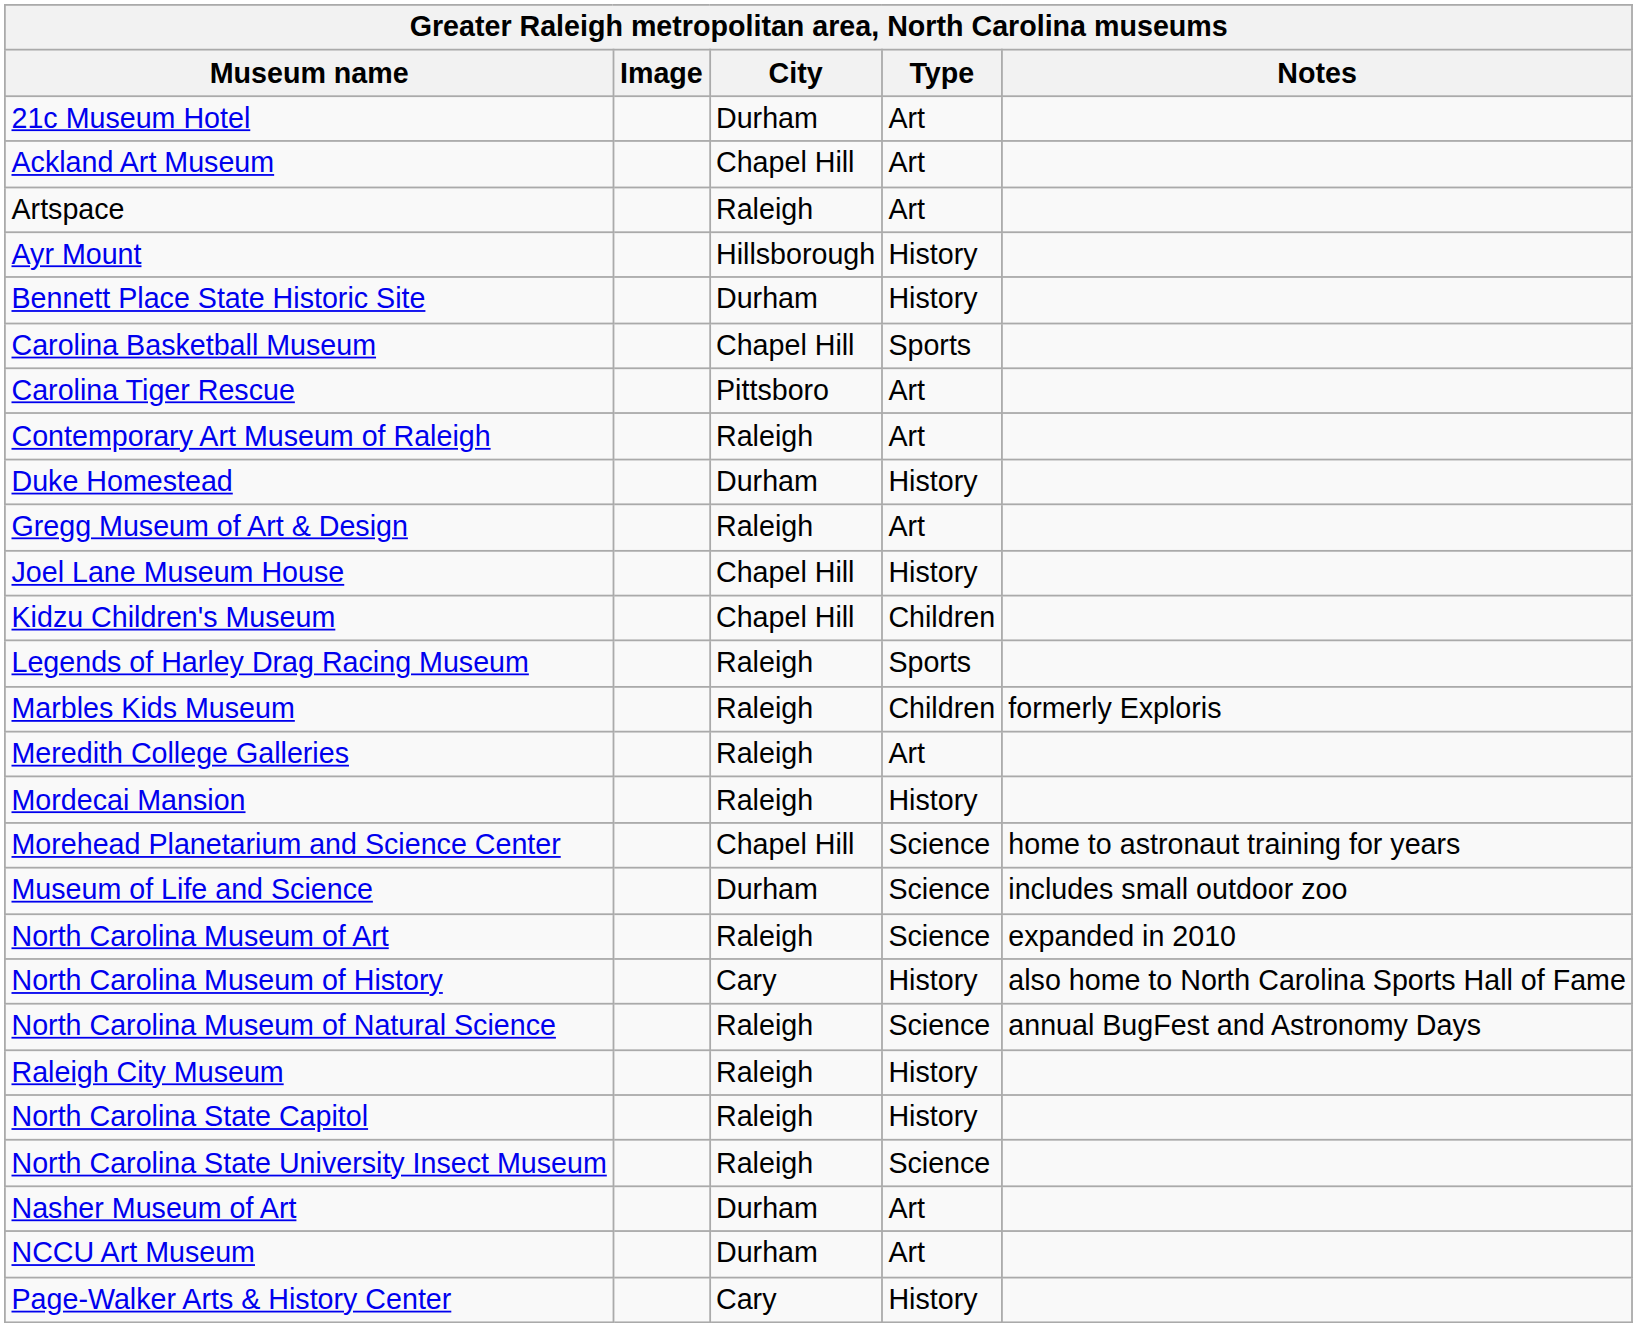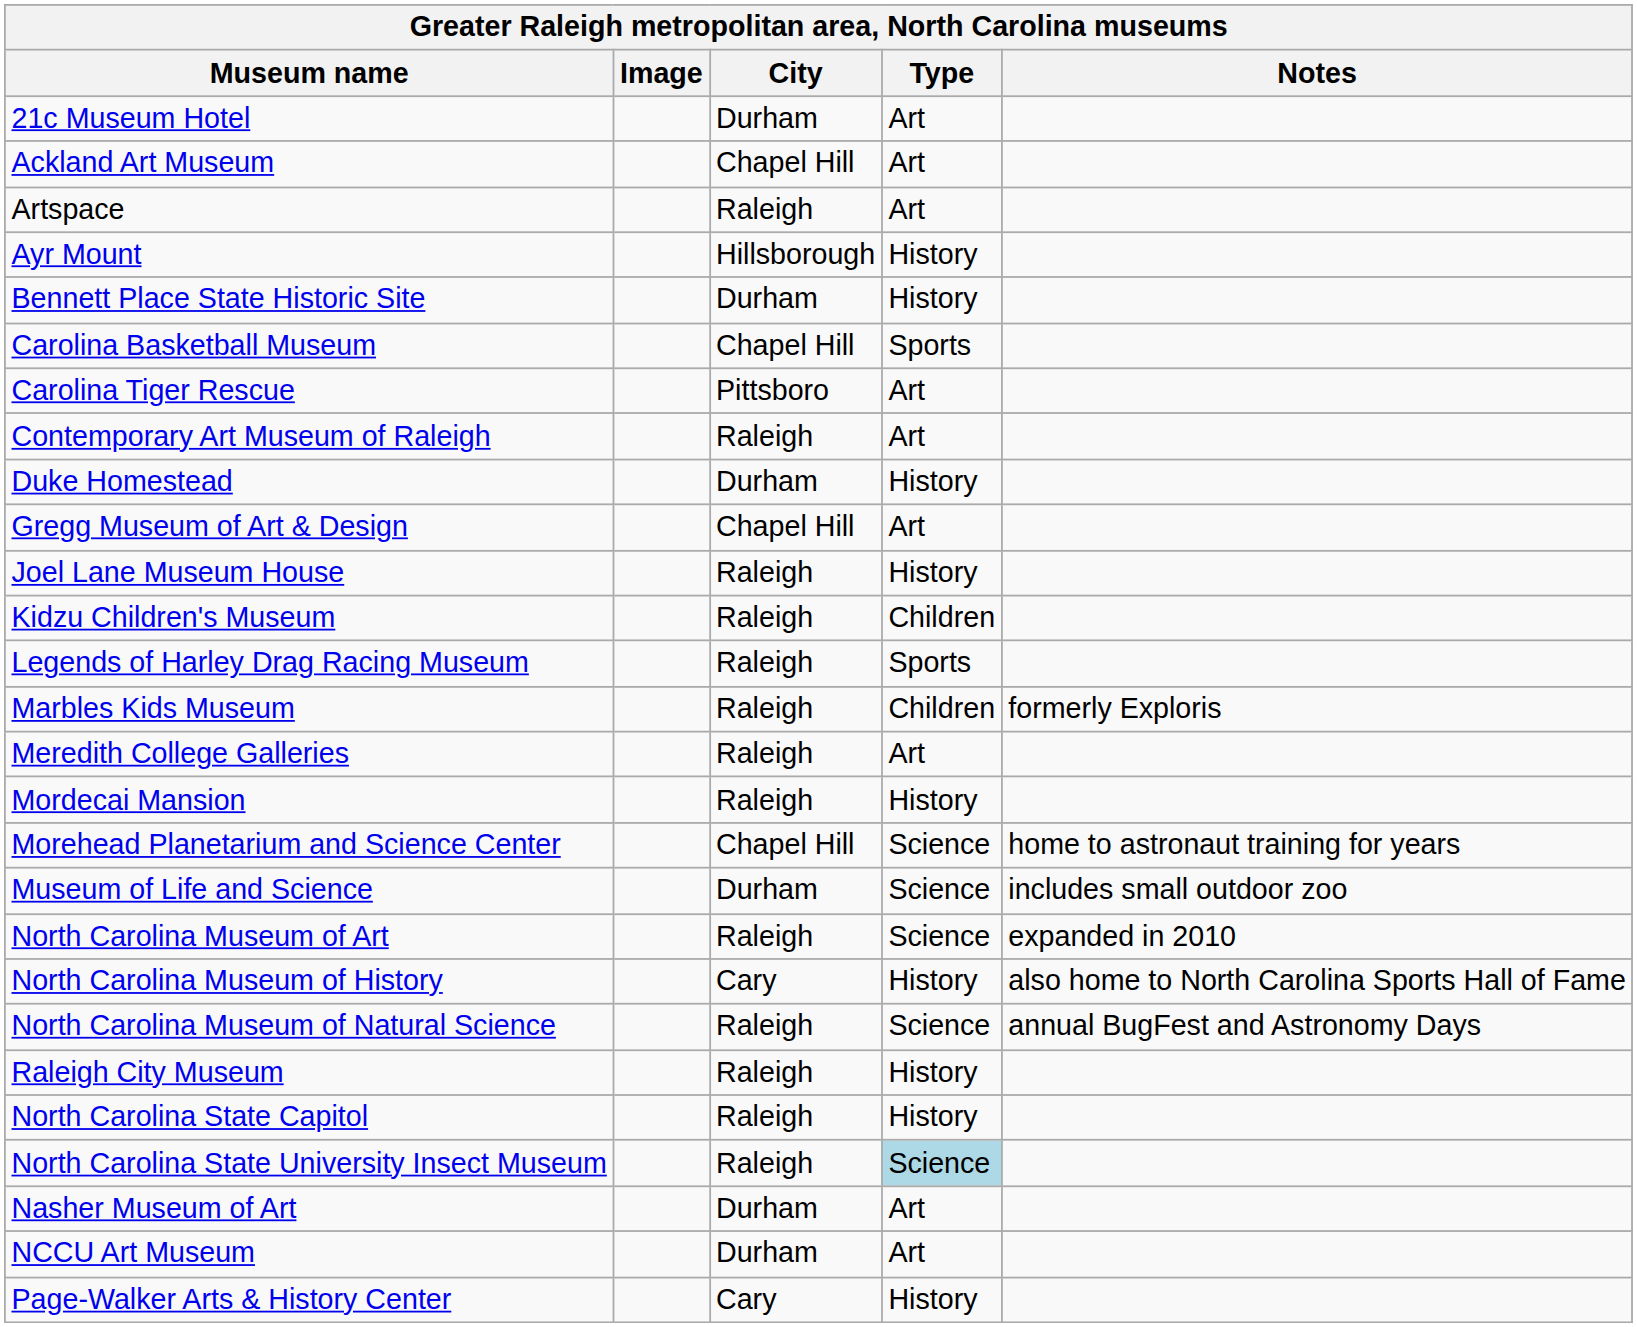 <table class="wikitable sortable">
 <tr>
 <th colspan="5" style="text-align:center;">Greater Raleigh metropolitan area, North Carolina museums</th>
 </tr>
 <tr>
 <th>Museum name</th>
 <th>Image</th>
 <th>City</th>
 <th>Type</th>
 <th>Notes</th>
 </tr>
 <tr>
 <td><a href='#'>21c Museum Hotel</a></td>
 <td></td>
 <td>Durham</td>
 <td>Art</td>
 <td></td>
 </tr>
 <tr>
 <td><a href='#'>Ackland Art Museum</a></td>
 <td></td>
 <td>Chapel Hill</td>
 <td>Art</td>
 <td></td>
 </tr>
 <tr>
 <td>Artspace</td>
 <td></td>
 <td>Raleigh</td>
 <td>Art</td>
 <td></td>
 </tr>
 <tr>
 <td><a href='#'>Ayr Mount</a></td>
 <td></td>
 <td>Hillsborough</td>
 <td>History</td>
 <td></td>
 </tr>
 <tr>
 <td><a href='#'>Bennett Place State Historic Site</a></td>
 <td></td>
 <td>Durham</td>
 <td>History</td>
 <td></td>
 </tr>
 <tr>
 <td><a href='#'>Carolina Basketball Museum</a></td>
 <td></td>
 <td>Chapel Hill</td>
 <td>Sports</td>
 <td></td>
 </tr>
 <tr>
 <td><a href='#'>Carolina Tiger Rescue</a></td>
 <td></td>
 <td>Pittsboro</td>
 <td>Art</td>
 <td></td>
 </tr>
 <tr>
 <td><a href='#'>Contemporary Art Museum of Raleigh</a></td>
 <td></td>
 <td>Raleigh</td>
 <td>Art</td>
 <td></td>
 </tr>
 <tr>
 <td><a href='#'>Duke Homestead</a></td>
 <td></td>
 <td>Durham</td>
 <td>History</td>
 <td></td>
 </tr>
 <tr>
 <td><a href='#'>Gregg Museum of Art & Design</a></td>
 <td></td>
-<td>Raleigh</td>
+<td>Chapel Hill</td>
 <td>Art</td>
 <td></td>
 </tr>
 <tr>
 <td><a href='#'>Joel Lane Museum House</a></td>
 <td></td>
-<td>Chapel Hill</td>
+<td>Raleigh</td>
 <td>History</td>
 <td></td>
 </tr>
 <tr>
 <td><a href='#'>Kidzu Children's Museum</a></td>
 <td></td>
-<td>Chapel Hill</td>
+<td>Raleigh</td>
 <td>Children</td>
 <td></td>
 </tr>
 <tr>
 <td><a href='#'>Legends of Harley Drag Racing Museum</a></td>
 <td></td>
 <td>Raleigh</td>
 <td>Sports</td>
 <td></td>
 </tr>
 <tr>
 <td><a href='#'>Marbles Kids Museum</a></td>
 <td></td>
 <td>Raleigh</td>
 <td>Children</td>
 <td>formerly Exploris</td>
 </tr>
 <tr>
 <td><a href='#'>Meredith College Galleries</a></td>
 <td></td>
 <td>Raleigh</td>
 <td>Art</td>
 <td></td>
 </tr>
 <tr>
 <td><a href='#'>Mordecai Mansion</a></td>
 <td></td>
 <td>Raleigh</td>
 <td>History</td>
 <td></td>
 </tr>
 <tr>
 <td><a href='#'>Morehead Planetarium and Science Center</a></td>
 <td></td>
 <td>Chapel Hill</td>
 <td>Science</td>
 <td>home to astronaut training for years</td>
 </tr>
 <tr>
 <td><a href='#'>Museum of Life and Science</a></td>
 <td></td>
 <td>Durham</td>
 <td>Science</td>
 <td>includes small outdoor zoo</td>
 </tr>
 <tr>
 <td><a href='#'>North Carolina Museum of Art</a></td>
 <td></td>
 <td>Raleigh</td>
 <td>Science</td>
 <td>expanded in 2010</td>
 </tr>
 <tr>
 <td><a href='#'>North Carolina Museum of History</a></td>
 <td></td>
 <td>Cary</td>
 <td>History</td>
 <td>also home to North Carolina Sports Hall of Fame</td>
 </tr>
 <tr>
 <td><a href='#'>North Carolina Museum of Natural Science</a></td>
 <td></td>
 <td>Raleigh</td>
 <td>Science</td>
 <td>annual BugFest and Astronomy Days</td>
 </tr>
 <tr>
 <td><a href='#'>Raleigh City Museum</a></td>
 <td></td>
 <td>Raleigh</td>
 <td>History</td>
 <td></td>
 </tr>
 <tr>
 <td><a href='#'>North Carolina State Capitol</a></td>
 <td></td>
 <td>Raleigh</td>
 <td>History</td>
 <td></td>
 </tr>
 <tr>
 <td><a href='#'>North Carolina State University Insect Museum</a></td>
 <td></td>
 <td>Raleigh</td>
-<td>Science</td>
+<td style="background: lightblue;">Science</td>
 <td></td>
 </tr>
 <tr>
 <td><a href='#'>Nasher Museum of Art</a></td>
 <td></td>
 <td>Durham</td>
 <td>Art</td>
 <td></td>
 </tr>
 <tr>
 <td><a href='#'>NCCU Art Museum</a></td>
 <td></td>
 <td>Durham</td>
 <td>Art</td>
 <td></td>
 </tr>
 <tr>
 <td><a href='#'>Page-Walker Arts & History Center</a></td>
 <td></td>
 <td>Cary</td>
 <td>History</td>
 <td></td>
 </tr>
 </table>
